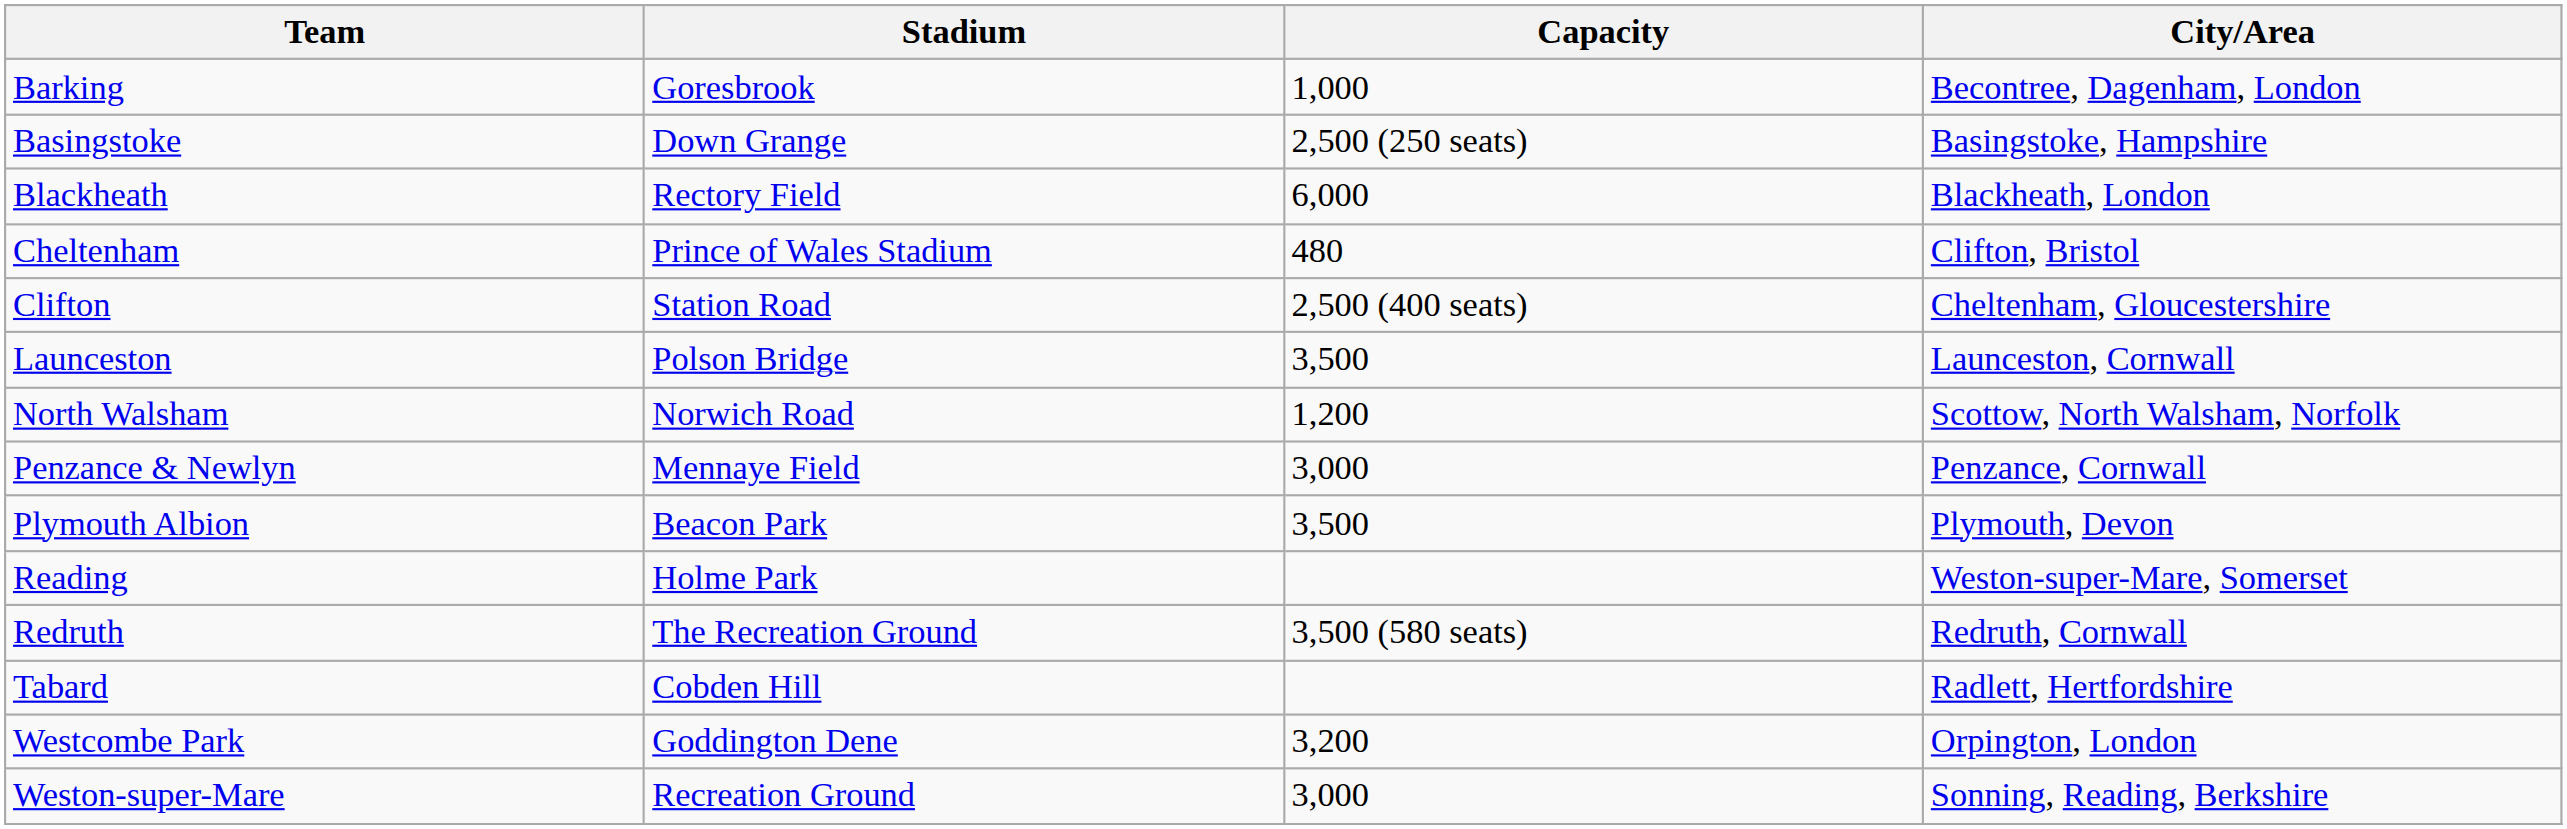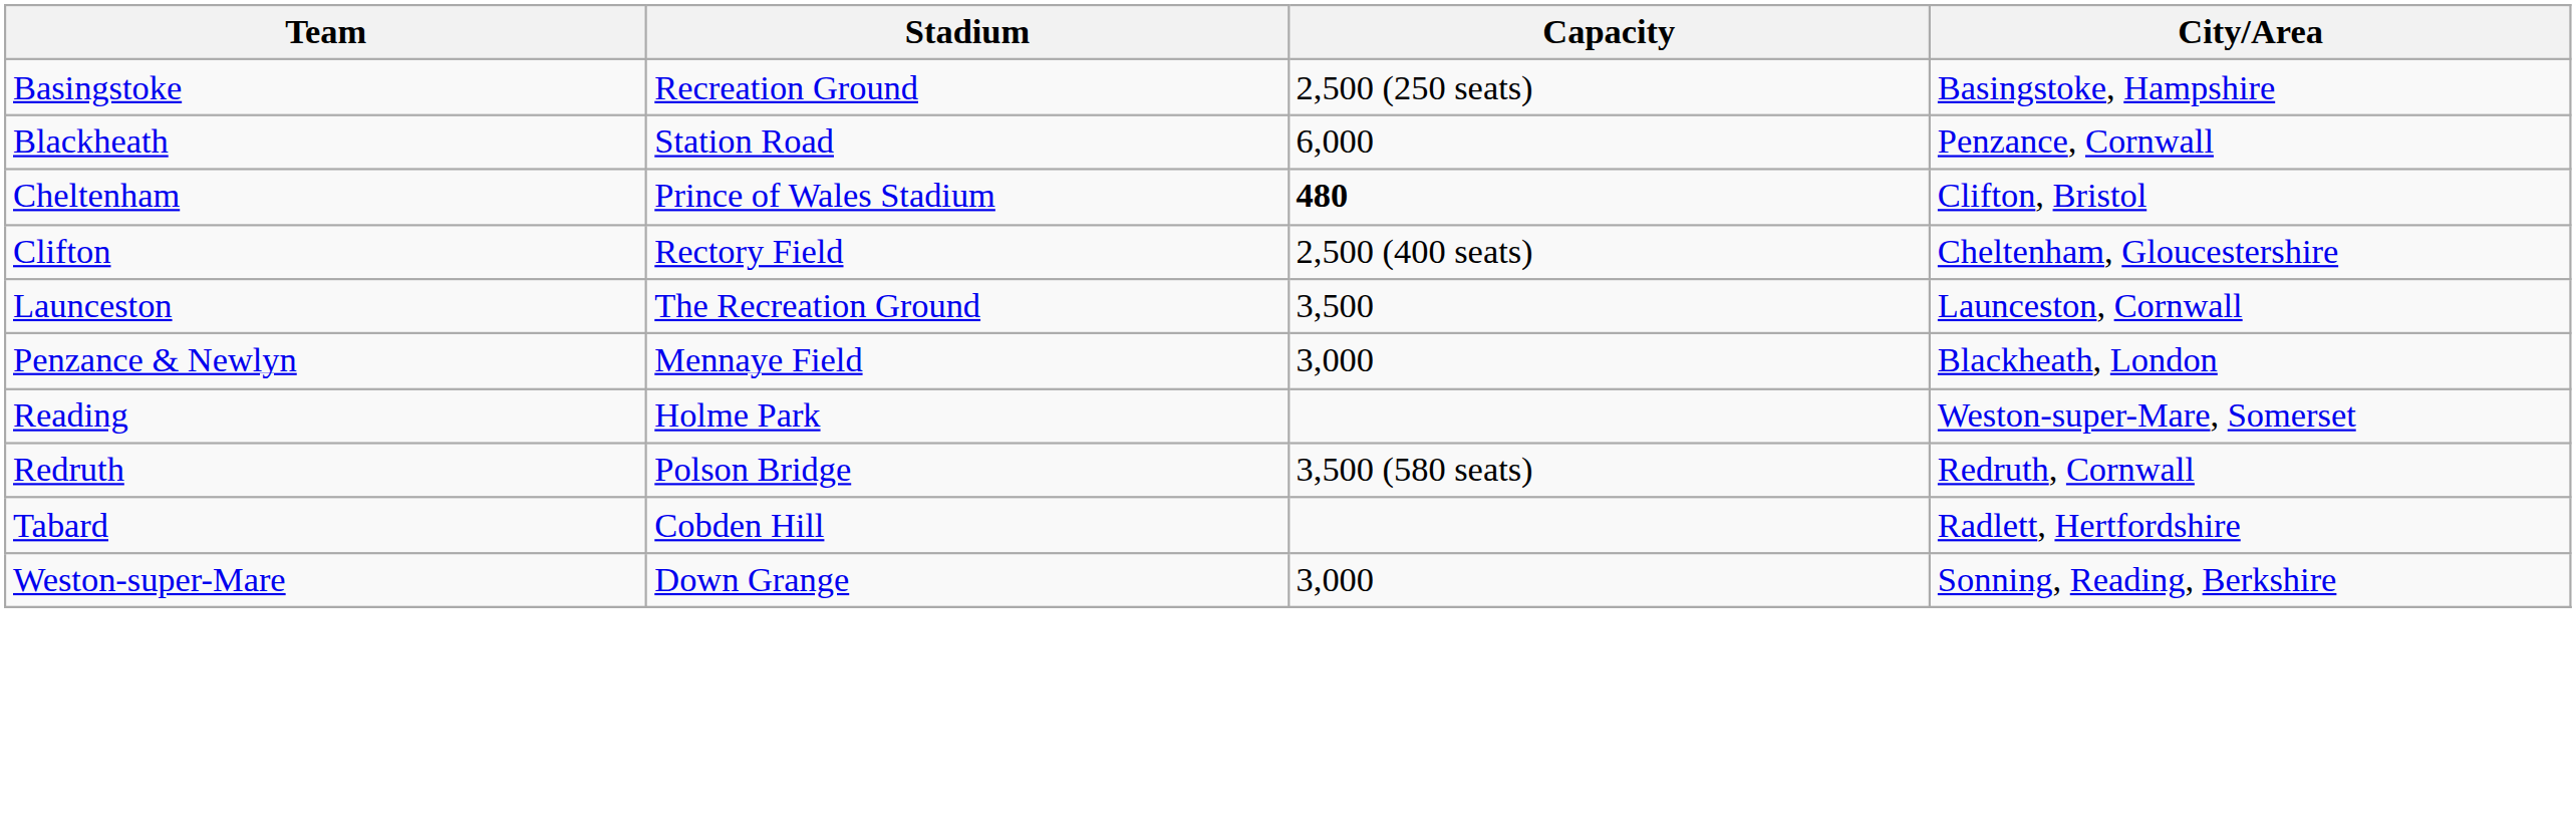 <table class="wikitable sortable" width=60%>
 <tr>
 <th width=25%>Team</th>
 <th width=25%>Stadium</th>
 <th width=25%>Capacity</th>
 <th width=25%>City/Area</th>
 </tr>
 <tr>
-<td><a href='#'>Barking</a></td>
-<td><a href='#'>Goresbrook</a></td>
-<td>1,000</td>
-<td><a href='#'>Becontree</a>, <a href='#'>Dagenham</a>, <a href='#'>London</a></td>
-</tr>
-<tr>
 <td><a href='#'>Basingstoke</a></td>
-<td><a href='#'>Down Grange</a></td>
+<td><a href='#'>Recreation Ground</a></td>
 <td>2,500 (250 seats)</td>
 <td><a href='#'>Basingstoke</a>, <a href='#'>Hampshire</a></td>
 </tr>
 <tr>
 <td><a href='#'>Blackheath</a></td>
-<td><a href='#'>Rectory Field</a></td>
+<td><a href='#'>Station Road</a></td>
 <td>6,000</td>
-<td><a href='#'>Blackheath</a>, <a href='#'>London</a></td>
+<td><a href='#'>Penzance</a>, <a href='#'>Cornwall</a></td>
 </tr>
 <tr>
 <td><a href='#'>Cheltenham</a></td>
 <td><a href='#'>Prince of Wales Stadium</a></td>
-<td>480</td>
+<td><strong>480</strong></td>
 <td><a href='#'>Clifton</a>, <a href='#'>Bristol</a></td>
 </tr>
 <tr>
 <td><a href='#'>Clifton</a></td>
-<td><a href='#'>Station Road</a></td>
+<td><a href='#'>Rectory Field</a></td>
 <td>2,500 (400 seats)</td>
 <td><a href='#'>Cheltenham</a>, <a href='#'>Gloucestershire</a></td>
 </tr>
 <tr>
 <td><a href='#'>Launceston</a></td>
-<td><a href='#'>Polson Bridge</a></td>
+<td><a href='#'>The Recreation Ground</a></td>
 <td>3,500</td>
 <td><a href='#'>Launceston</a>, <a href='#'>Cornwall</a></td>
-</tr>
-<tr>
-<td><a href='#'>North Walsham</a></td>
-<td><a href='#'>Norwich Road</a></td>
-<td>1,200</td>
-<td><a href='#'>Scottow</a>, <a href='#'>North Walsham</a>, <a href='#'>Norfolk</a></td>
 </tr>
 <tr>
 <td><a href='#'>Penzance & Newlyn</a></td>
 <td><a href='#'>Mennaye Field</a></td>
 <td>3,000</td>
-<td><a href='#'>Penzance</a>, <a href='#'>Cornwall</a></td>
-</tr>
-<tr>
-<td><a href='#'>Plymouth Albion</a></td>
-<td><a href='#'>Beacon Park</a></td>
-<td>3,500</td>
-<td><a href='#'>Plymouth</a>, <a href='#'>Devon</a></td>
+<td><a href='#'>Blackheath</a>, <a href='#'>London</a></td>
 </tr>
 <tr>
 <td><a href='#'>Reading</a></td>
 <td><a href='#'>Holme Park</a></td>
 <td></td>
 <td><a href='#'>Weston-super-Mare</a>, <a href='#'>Somerset</a></td>
 </tr>
 <tr>
 <td><a href='#'>Redruth</a></td>
-<td><a href='#'>The Recreation Ground</a></td>
+<td><a href='#'>Polson Bridge</a></td>
 <td>3,500 (580 seats)</td>
 <td><a href='#'>Redruth</a>, <a href='#'>Cornwall</a></td>
 </tr>
 <tr>
 <td><a href='#'>Tabard</a></td>
 <td><a href='#'>Cobden Hill</a></td>
 <td></td>
 <td><a href='#'>Radlett</a>, <a href='#'>Hertfordshire</a></td>
 </tr>
 <tr>
-<td><a href='#'>Westcombe Park</a></td>
-<td><a href='#'>Goddington Dene</a></td>
-<td>3,200</td>
-<td><a href='#'>Orpington</a>, <a href='#'>London</a></td>
-</tr>
-<tr>
 <td><a href='#'>Weston-super-Mare</a></td>
-<td><a href='#'>Recreation Ground</a></td>
+<td><a href='#'>Down Grange</a></td>
 <td>3,000</td>
 <td><a href='#'>Sonning</a>, <a href='#'>Reading</a>, <a href='#'>Berkshire</a></td>
 </tr>
 <tr>
 </tr>
 </table>
